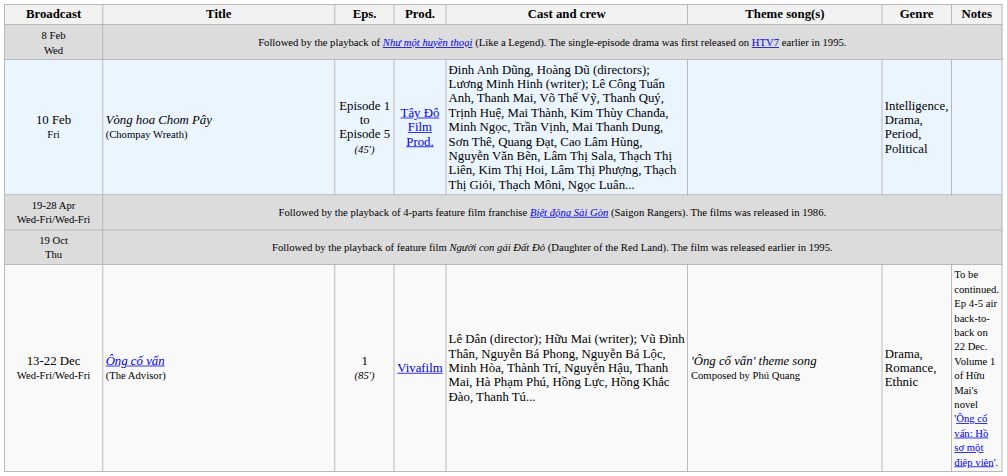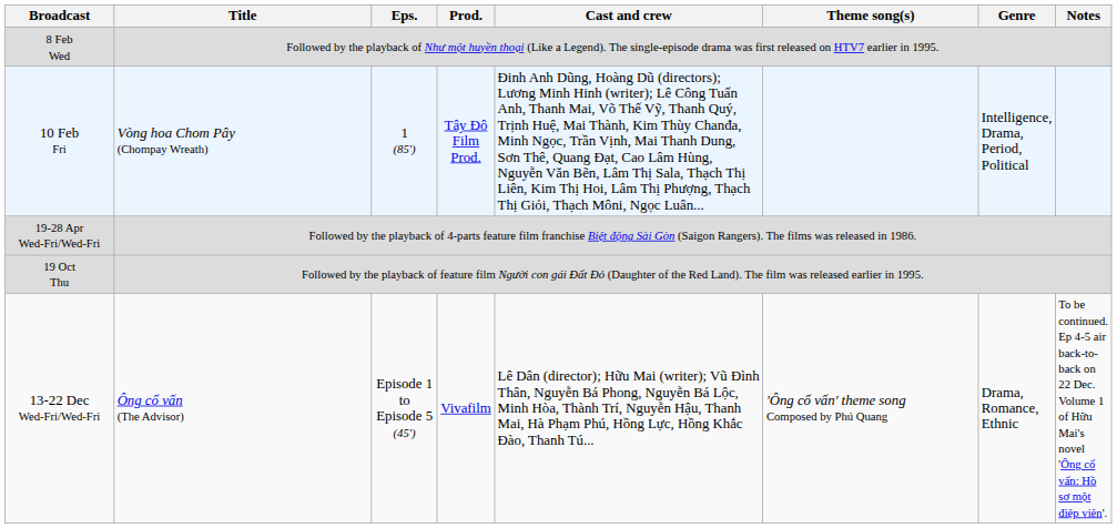 <table class="wikitable sortable">
 <tr>
 <th style="width:10%;">Broadcast</th>
 <th style="width:24%;">Title</th>
 <th style="width:6%;">Eps.</th>
 <th style="width:5%;">Prod.</th>
 <th style="width:25%;">Cast and crew</th>
 <th style="width:20%;">Theme song(s)</th>
 <th style="width:5%;">Genre</th>
 <th style="width:5%;">Notes</th>
 </tr>
 <tr ---- bgcolor="#DCDCDC">
 <td style="text-align:center;"><small>8 Feb</small><br><small>Wed</small></td>
 <td colspan="7" align=center><small>Followed by the playback of <em><a href='#'>Như một huyền thoại</a></em> (Like a Legend). The single-episode drama was first released on <a href='#'>HTV7</a> earlier in 1995.</small></td>
 </tr>
 <tr ---- bgcolor="#ebf5ff">
 <td style="text-align:center;">10 Feb<br><small>Fri</small><br></td>
 <td><em>Vòng hoa Chom Pây</em> <br><small>(Chompay Wreath)</small></td>
-<td style="text-align:center;">Episode 1<br>to Episode 5<br><small><em>(45′)</em></small></td>
+<td style="text-align:center;">1<br><small><em>(85′)</em></small></td>
 <td style="text-align:center;"><a href='#'>Tây Đô Film Prod.</a></td>
 <td>Đinh Anh Dũng, Hoàng Dũ (directors); Lương Minh Hinh (writer); Lê Công Tuấn Anh, Thanh Mai, Võ Thế Vỹ, Thanh Quý, Trịnh Huệ, Mai Thành, Kim Thùy Chanđa, Minh Ngọc, Trần Vịnh, Mai Thanh Dung, Sơn Thê, Quang Đạt, Cao Lâm Hùng, Nguyễn Văn Bẽn, Lâm Thị Sala, Thạch Thị Liên, Kim Thị Hoi, Lâm Thị Phượng, Thạch Thị Giỏi, Thạch Môni, Ngọc Luân...</td>
 <td></td>
 <td>Intelligence, Drama, Period, Political</td>
 <td></td>
 </tr>
 <tr ---- bgcolor="#DCDCDC">
 <td style="text-align:center;"><small>19-28 Apr</small><br><small>Wed-Fri/Wed-Fri</small></td>
 <td colspan="7" align=center><small>Followed by the playback of 4-parts feature film franchise <em><a href='#'>Biệt động Sài Gòn</a></em> (Saigon Rangers). The films was released in 1986.</small><br></td>
 </tr>
 <tr ---- bgcolor="#DCDCDC">
 <td style="text-align:center;"><small>19 Oct</small><br><small>Thu</small></td>
 <td colspan="7" align=center><small>Followed by the playback of feature film <em>Người con gái Đất Đỏ</em> (Daughter of the Red Land). The film was released earlier in 1995.</small><br></td>
 </tr>
 <tr>
 <td style="text-align:center;">13-22 Dec<br><small>Wed-Fri/Wed-Fri</small><br></td>
 <td><em><a href='#'>Ông cố vấn</a></em> <br><small>(The Advisor)</small></td>
-<td style="text-align:center;">1<br><small><em>(85′)</em></small></td>
+<td style="text-align:center;">Episode 1<br>to Episode 5<br><small><em>(45′)</em></small></td>
 <td style="text-align:center;"><a href='#'>Vivafilm</a></td>
 <td>Lê Dân (director); Hữu Mai (writer); Vũ Đình Thân, Nguyễn Bá Phong, Nguyễn Bá Lộc, Minh Hòa, Thành Trí, Nguyễn Hậu, Thanh Mai, Hà Phạm Phú, Hồng Lực, Hồng Khắc Đào, Thanh Tú...</td>
 <td><em> 'Ông cố vấn' theme song</em><br><small>Composed by Phú Quang</small></td>
 <td>Drama, Romance, Ethnic</td>
 <td><small>To be continued.<br>Ep 4-5 air back-to-back on 22 Dec.<br> Volume 1 of Hữu Mai's novel '<a href='#'>Ông cố vấn: Hồ sơ một điệp viên</a>'.</small></td>
 </tr>
 </table>
